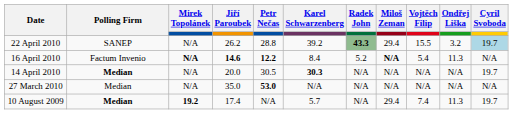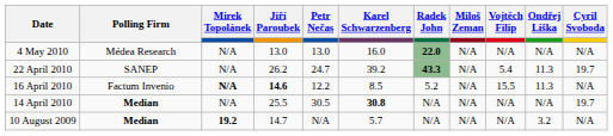 <table class="wikitable" style="text-align:center; font-size:85%; line-height:16px;">
 <tr style="height:42px;">
 <th style="width:90px;" rowspan="2">Date</th>
 <th style="width:150px;" rowspan="2">Polling Firm</th>
 <th><a href='#'>Mirek Topolánek</a></th>
 <th><a href='#'>Jiří Paroubek</a></th>
 <th><a href='#'>Petr Nečas</a></th>
 <th><a href='#'>Karel Schwarzenberg</a></th>
 <th><a href='#'>Radek John</a></th>
 <th><a href='#'>Miloš Zeman</a></th>
 <th><a href='#'>Vojtěch Filip</a></th>
 <th><a href='#'>Ondřej Liška</a></th>
 <th><a href='#'>Cyril Svoboda</a></th>
 </tr>
 <tr>
 <th style="color:inherit;background:#034EA2; width:40px;"></th>
 <th style="color:inherit;background:#F29400; width:40px;"></th>
 <th style="color:inherit;background:#034EA2; width:40px;"></th>
 <th style="color:inherit;background:#6b3362; width:40px;"></th>
 <th style="color:inherit;background:#00703C; width:40px;"></th>
 <th style="color:inherit;background:#960018; width:40px;"></th>
 <th style="color:inherit;background:#E00219; width:40px;"></th>
 <th style="color:inherit;background:#179E1E; width:40px;"></th>
 <th style="color:inherit;background:#FFCB03; width:40px;"></th>
 </tr>
 <tr>
+<td>4 May 2010</td>
+<td>Médea Research</td>
+<td>N/A</td>
+<td>13.0</td>
+<td>13.0</td>
+<td>16.0</td>
+<td bgcolor=#8FBC8F><strong>22.0</strong></td>
+<td>N/A</td>
+<td>N/A</td>
+<td>N/A</td>
+<td>N/A</td>
+</tr>
+<tr>
 <td>22 April 2010</td>
 <td>SANEP</td>
 <td>N/A</td>
 <td>26.2</td>
-<td>28.8</td>
+<td>24.7</td>
 <td>39.2</td>
 <td bgcolor=#8FBC8F><strong>43.3</strong></td>
-<td>29.4</td>
-<td>15.5</td>
-<td>3.2</td>
-<td style="background: lightblue;">19.7</td>
+<td>N/A</td>
+<td>5.4</td>
+<td>11.3</td>
+<td>19.7</td>
 </tr>
 <tr>
 <td>16 April 2010</td>
 <td>Factum Invenio</td>
 <td><strong>N/A</strong></td>
 <td><strong>14.6</strong></td>
-<td><strong>12.2</strong></td>
-<td>8.4</td>
+<td>12.2</td>
+<td>8.5</td>
 <td>5.2</td>
-<td><strong>N/A</strong></td>
-<td>5.4</td>
+<td>N/A</td>
+<td>15.5</td>
 <td>11.3</td>
 <td>N/A</td>
 </tr>
 <tr>
 <td>14 April 2010</td>
 <td><strong>Median</strong></td>
 <td>N/A</td>
-<td>20.0</td>
+<td>25.5</td>
 <td>30.5</td>
-<td><strong>30.3</strong></td>
+<td><strong>30.8</strong></td>
 <td>N/A</td>
 <td>N/A</td>
 <td>N/A</td>
 <td>N/A</td>
 <td>19.7</td>
 </tr>
 <tr>
-<td>27 March 2010</td>
-<td>Median</td>
+<td>10 August 2009</td>
+<td><strong>Median</strong></td>
+<td><strong>19.2</strong></td>
+<td>14.7</td>
 <td>N/A</td>
-<td>35.0</td>
-<td><strong>53.0</strong></td>
+<td>5.7</td>
 <td>N/A</td>
 <td>N/A</td>
 <td>N/A</td>
-<td>N/A</td>
-<td>N/A</td>
+<td>3.2</td>
 <td>N/A</td>
 </tr>
-<tr>
-<td>10 August 2009</td>
-<td><strong>Median</strong></td>
-<td><strong>19.2</strong></td>
-<td>17.4</td>
-<td>N/A</td>
-<td>5.7</td>
-<td>N/A</td>
-<td>29.4</td>
-<td>7.4</td>
-<td>11.3</td>
-<td>19.7</td>
-</tr>
 </table>
